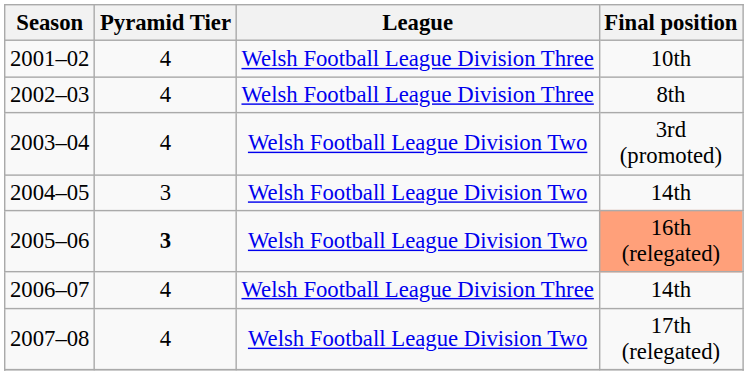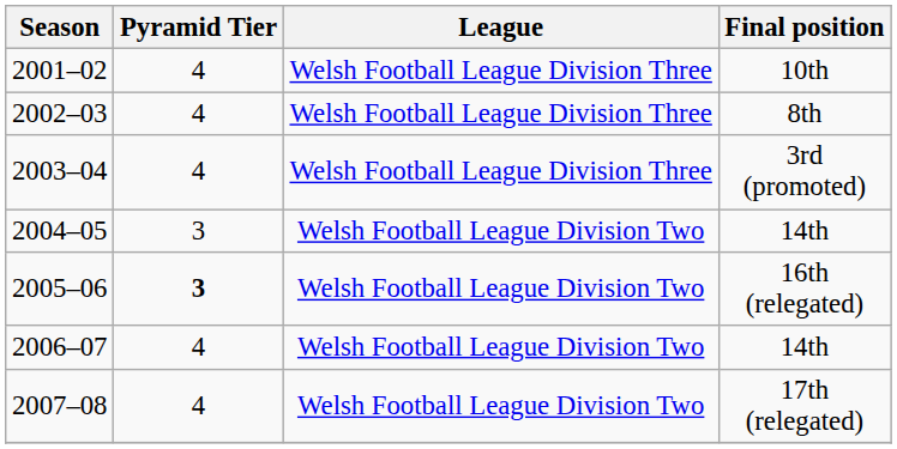 <table class="wikitable" style="text-align: center">
 <tr>
 <th>Season</th>
 <th>Pyramid Tier</th>
 <th>League</th>
 <th>Final position</th>
 </tr>
 <tr>
 <td>2001–02</td>
 <td>4</td>
 <td><a href='#'>Welsh Football League Division Three</a></td>
 <td>10th</td>
 </tr>
 <tr>
 <td>2002–03</td>
 <td>4</td>
 <td><a href='#'>Welsh Football League Division Three</a></td>
 <td>8th</td>
 </tr>
 <tr>
 <td>2003–04</td>
 <td>4</td>
-<td><a href='#'>Welsh Football League Division Two</a></td>
+<td><a href='#'>Welsh Football League Division Three</a></td>
 <td>3rd<br>(promoted)</td>
 </tr>
 <tr>
 <td>2004–05</td>
 <td>3</td>
 <td><a href='#'>Welsh Football League Division Two</a></td>
 <td>14th</td>
 </tr>
 <tr>
 <td>2005–06</td>
 <td><strong>3</strong></td>
 <td><a href='#'>Welsh Football League Division Two</a></td>
-<td style="background: lightsalmon;">16th<br>(relegated)</td>
+<td>16th<br>(relegated)</td>
 </tr>
 <tr>
 <td>2006–07</td>
 <td>4</td>
-<td><a href='#'>Welsh Football League Division Three</a></td>
+<td><a href='#'>Welsh Football League Division Two</a></td>
 <td>14th</td>
 </tr>
 <tr>
 <td>2007–08</td>
 <td>4</td>
 <td><a href='#'>Welsh Football League Division Two</a></td>
 <td>17th<br>(relegated)</td>
 </tr>
 <tr>
 </tr>
 <tr>
 </tr>
 </table>
